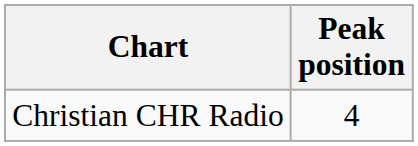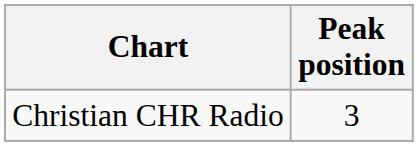 <table class="wikitable">
 <tr>
 <th>Chart</th>
 <th>Peak<br>position</th>
 </tr>
 <tr>
 <td>Christian CHR Radio</td>
-<td align="center">4</td>
+<td align="center">3</td>
 </tr>
 </table>
